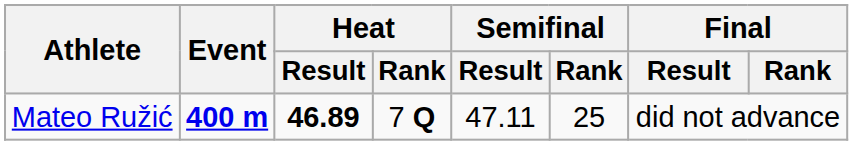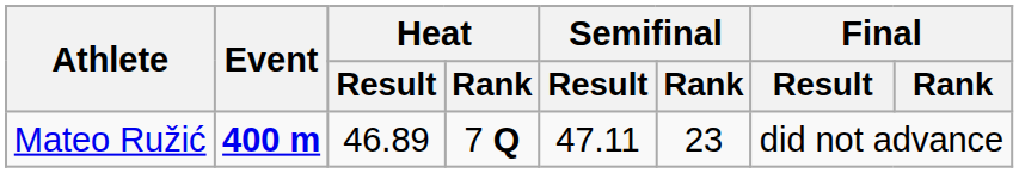 <table class="wikitable" style="font-size:90%">
 <tr>
 <th rowspan=2>Athlete</th>
 <th rowspan=2>Event</th>
 <th colspan=2>Heat</th>
 <th colspan=2>Semifinal</th>
 <th colspan=2>Final</th>
 </tr>
 <tr style="font-size:95%">
 <th>Result</th>
 <th>Rank</th>
 <th>Result</th>
 <th>Rank</th>
 <th>Result</th>
 <th>Rank</th>
 </tr>
 <tr align=center>
 <td align=left><a href='#'>Mateo Ružić</a></td>
 <td style="text-align:left;"><strong><a href='#'>400 m</a></strong></td>
-<td><strong>46.89</strong></td>
+<td>46.89</td>
 <td>7 <strong>Q</strong></td>
 <td>47.11</td>
-<td>25</td>
+<td>23</td>
 <td colspan=2>did not advance</td>
 </tr>
 </table>
